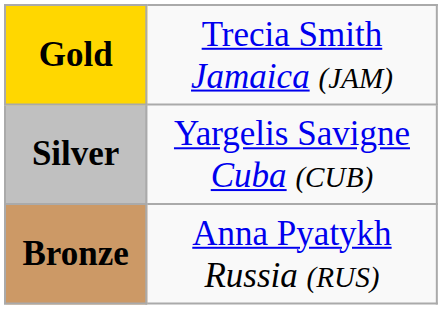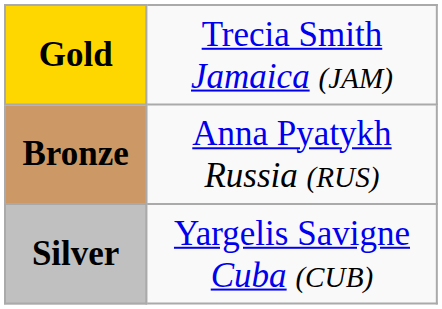 <table class="wikitable" style=" text-align:center; font-size:110%;" width="35%">
 <tr>
 <td bgcolor="gold"><strong>Gold</strong></td>
 <td> <a href='#'>Trecia Smith</a><br><em><a href='#'>Jamaica</a> <small>(JAM)</small></em></td>
 </tr>
 <tr>
+<td bgcolor="CC9966"><strong>Bronze</strong></td>
+<td> <a href='#'>Anna Pyatykh</a><br><em>Russia <small>(RUS)</small></em></td>
+</tr>
+<tr>
 <td bgcolor="silver"><strong>Silver</strong></td>
 <td> <a href='#'>Yargelis Savigne</a><br><em><a href='#'>Cuba</a> <small>(CUB)</small></em></td>
 </tr>
-<tr>
-<td bgcolor="CC9966"><strong>Bronze</strong></td>
-<td> <a href='#'>Anna Pyatykh</a><br><em>Russia <small>(RUS)</small></em></td>
-</tr>
 </table>
